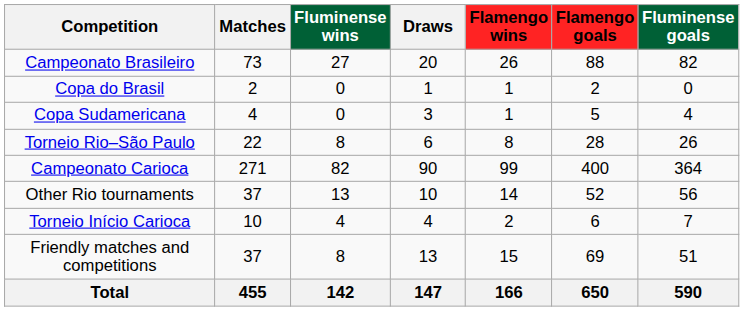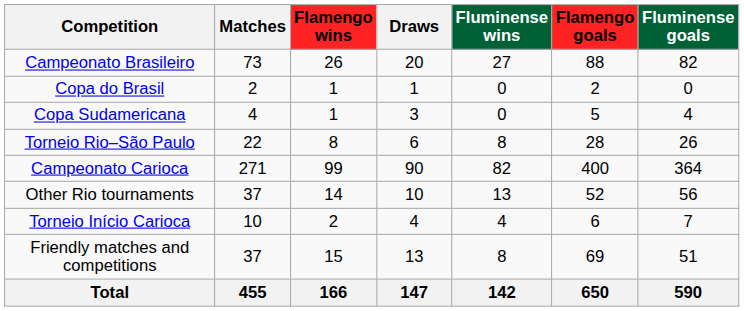 <table class="wikitable" style="text-align: center;">
 <tr>
 <th width="195">Competition</th>
 <th width="65">Matches</th>
+<th width="65" style="background:#ff2323">Flamengo<br>wins</th>
+<th width="65">Draws</th>
 <th width="65" style="background:#006036; color:#ffffff">Fluminense<br>wins</th>
-<th width="65">Draws</th>
-<th width="65" style="background:#ff2323">Flamengo<br>wins</th>
 <th width="65" style="background:#ff2323">Flamengo<br>goals</th>
 <th width="65" style="background:#006036; color:#ffffff">Fluminense<br>goals</th>
 </tr>
 <tr>
 <td><a href='#'>Campeonato Brasileiro</a></td>
 <td>73</td>
+<td>26</td>
+<td>20</td>
 <td>27</td>
-<td>20</td>
-<td>26</td>
 <td>88</td>
 <td>82</td>
 </tr>
 <tr>
 <td><a href='#'>Copa do Brasil</a></td>
 <td>2</td>
-<td>0</td>
 <td>1</td>
 <td>1</td>
+<td>0</td>
 <td>2</td>
 <td>0</td>
 </tr>
 <tr>
 <td><a href='#'>Copa Sudamericana</a></td>
 <td>4</td>
+<td>1</td>
+<td>3</td>
 <td>0</td>
-<td>3</td>
-<td>1</td>
 <td>5</td>
 <td>4</td>
 </tr>
 <tr>
 <td><a href='#'>Torneio Rio–São Paulo</a></td>
 <td>22</td>
 <td>8</td>
 <td>6</td>
 <td>8</td>
 <td>28</td>
 <td>26</td>
 </tr>
 <tr>
 <td><a href='#'>Campeonato Carioca</a></td>
 <td>271</td>
+<td>99</td>
+<td>90</td>
 <td>82</td>
-<td>90</td>
-<td>99</td>
 <td>400</td>
 <td>364</td>
 </tr>
 <tr>
 <td>Other Rio tournaments</td>
 <td>37</td>
+<td>14</td>
+<td>10</td>
 <td>13</td>
-<td>10</td>
-<td>14</td>
 <td>52</td>
 <td>56</td>
 </tr>
 <tr>
 <td><a href='#'>Torneio Início Carioca</a></td>
 <td>10</td>
+<td>2</td>
 <td>4</td>
 <td>4</td>
-<td>2</td>
 <td>6</td>
 <td>7</td>
 </tr>
 <tr>
 <td>Friendly matches and competitions</td>
 <td>37</td>
+<td>15</td>
+<td>13</td>
 <td>8</td>
-<td>13</td>
-<td>15</td>
 <td>69</td>
 <td>51</td>
 </tr>
 <tr>
 <th>Total</th>
 <th>455</th>
+<th>166</th>
+<th>147</th>
 <th>142</th>
-<th>147</th>
-<th>166</th>
 <th>650</th>
 <th>590</th>
 </tr>
 </table>
